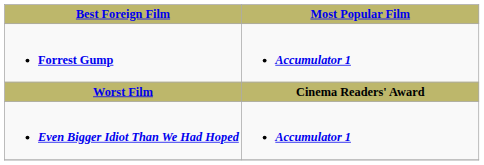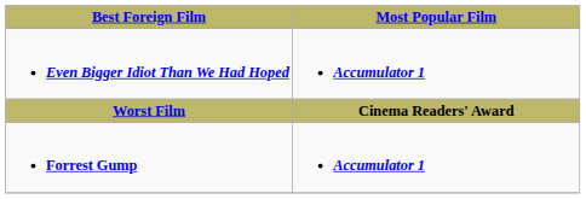 <table class=wikitable>
 <tr>
 <th style="background:#BDB76B; width: 50%"><a href='#'>Best Foreign Film</a></th>
 <th style="background:#BDB76B; width: 50%"><a href='#'>Most Popular Film</a></th>
 </tr>
 <tr>
-<td valign="top"><br><ul><li><strong><a href='#'>Forrest Gump</a></strong></li></ul></td>
+<td valign="top"><br><ul><li><strong><em><a href='#'>Even Bigger Idiot Than We Had Hoped</a></em></strong></li></ul></td>
 <td valign="top"><br><ul><li><strong><em><a href='#'>Accumulator 1</a></em></strong></li></ul></td>
 </tr>
 <tr>
 <th style="background:#BDB76B; width: 50%"><a href='#'>Worst Film</a></th>
 <th style="background:#BDB76B; width: 50%">Cinema Readers' Award</th>
 </tr>
 <tr>
-<td valign="top"><br><ul><li><strong><em><a href='#'>Even Bigger Idiot Than We Had Hoped</a></em></strong></li></ul></td>
+<td valign="top"><br><ul><li><strong><a href='#'>Forrest Gump</a></strong></li></ul></td>
 <td valign="top"><br><ul><li><strong><em><a href='#'>Accumulator 1</a></em></strong></li></ul></td>
 </tr>
 <tr>
 </tr>
 </table>
